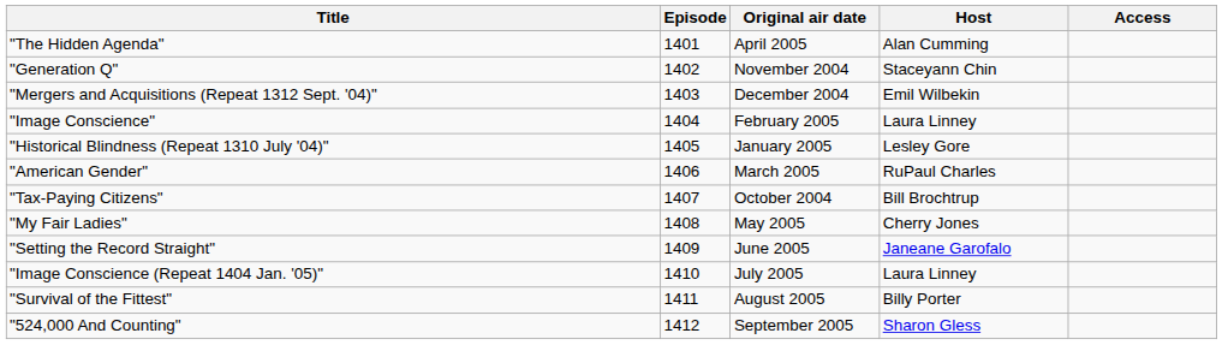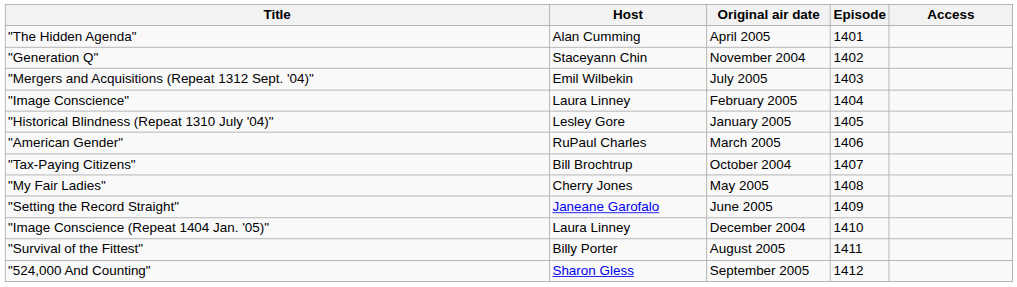 <table class="wikitable" style="text-align=center; width:95%; margin:auto;">
 <tr>
 <th>Title</th>
+<th width="180">Host</th>
+<th width="140">Original air date</th>
 <th width="40">Episode</th>
-<th width="140">Original air date</th>
-<th width="180">Host</th>
 <th width="140">Access</th>
 </tr>
 <tr>
 <td>"The Hidden Agenda"</td>
+<td>Alan Cumming</td>
+<td>April 2005</td>
 <td>1401</td>
-<td>April 2005</td>
-<td>Alan Cumming</td>
 <td></td>
 </tr>
 <tr>
 <td>"Generation Q"</td>
+<td>Staceyann Chin</td>
+<td>November 2004</td>
 <td>1402</td>
-<td>November 2004</td>
-<td>Staceyann Chin</td>
 <td></td>
 </tr>
 <tr>
 <td>"Mergers and Acquisitions (Repeat 1312 Sept. '04)"</td>
+<td>Emil Wilbekin</td>
+<td>July 2005</td>
 <td>1403</td>
-<td>December 2004</td>
-<td>Emil Wilbekin</td>
 <td></td>
 </tr>
 <tr>
 <td>"Image Conscience"</td>
+<td>Laura Linney</td>
+<td>February 2005</td>
 <td>1404</td>
-<td>February 2005</td>
-<td>Laura Linney</td>
 <td></td>
 </tr>
 <tr>
 <td>"Historical Blindness (Repeat 1310 July '04)"</td>
+<td>Lesley Gore</td>
+<td>January 2005</td>
 <td>1405</td>
-<td>January 2005</td>
-<td>Lesley Gore</td>
 <td></td>
 </tr>
 <tr>
 <td>"American Gender"</td>
+<td>RuPaul Charles</td>
+<td>March 2005</td>
 <td>1406</td>
-<td>March 2005</td>
-<td>RuPaul Charles</td>
 <td></td>
 </tr>
 <tr>
 <td>"Tax-Paying Citizens"</td>
+<td>Bill Brochtrup</td>
+<td>October 2004</td>
 <td>1407</td>
-<td>October 2004</td>
-<td>Bill Brochtrup</td>
 <td></td>
 </tr>
 <tr>
 <td>"My Fair Ladies"</td>
+<td>Cherry Jones</td>
+<td>May 2005</td>
 <td>1408</td>
-<td>May 2005</td>
-<td>Cherry Jones</td>
 <td></td>
 </tr>
 <tr>
 <td>"Setting the Record Straight"</td>
+<td><a href='#'>Janeane Garofalo</a></td>
+<td>June 2005</td>
 <td>1409</td>
-<td>June 2005</td>
-<td><a href='#'>Janeane Garofalo</a></td>
 <td></td>
 </tr>
 <tr>
 <td>"Image Conscience (Repeat 1404 Jan. '05)"</td>
+<td>Laura Linney</td>
+<td>December 2004</td>
 <td>1410</td>
-<td>July 2005</td>
-<td>Laura Linney</td>
 <td></td>
 </tr>
 <tr>
 <td>"Survival of the Fittest"</td>
+<td>Billy Porter</td>
+<td>August 2005</td>
 <td>1411</td>
-<td>August 2005</td>
-<td>Billy Porter</td>
 <td></td>
 </tr>
 <tr>
 <td>"524,000 And Counting"</td>
+<td><a href='#'>Sharon Gless</a></td>
+<td>September 2005</td>
 <td>1412</td>
-<td>September 2005</td>
-<td><a href='#'>Sharon Gless</a></td>
 <td></td>
 </tr>
 </table>
